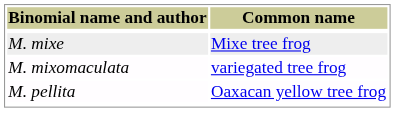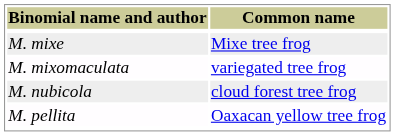 <table style="text-align:left; border:1px solid #999999; ">
 <tr style="background:#CCCC99; text-align: center; ">
 <th>Binomial name and author</th>
 <th>Common name</th>
 </tr>
 <tr>
 </tr>
 <tr style="background:#EEEEEE;">
 <td><em>M. mixe</em> </td>
 <td><a href='#'>Mixe tree frog</a></td>
 </tr>
 <tr style="background:#FFFDFF;">
 <td><em>M. mixomaculata</em> </td>
 <td><a href='#'>variegated tree frog</a></td>
 </tr>
+<tr style="background:#EEEEEE;">
+<td><em>M. nubicola</em> </td>
+<td><a href='#'>cloud forest tree frog</a></td>
+</tr>
 <tr style="background:#FFFDFF;">
 <td><em>M. pellita</em> </td>
 <td><a href='#'>Oaxacan yellow tree frog</a></td>
 </tr>
 <tr>
 </tr>
 </table>
